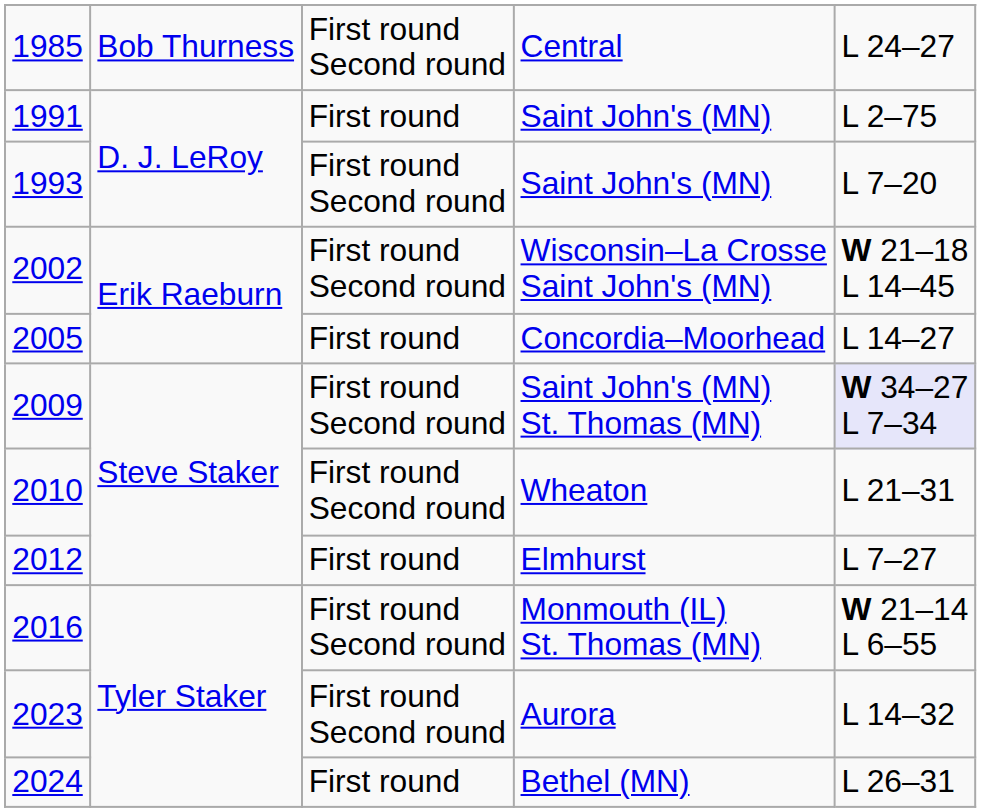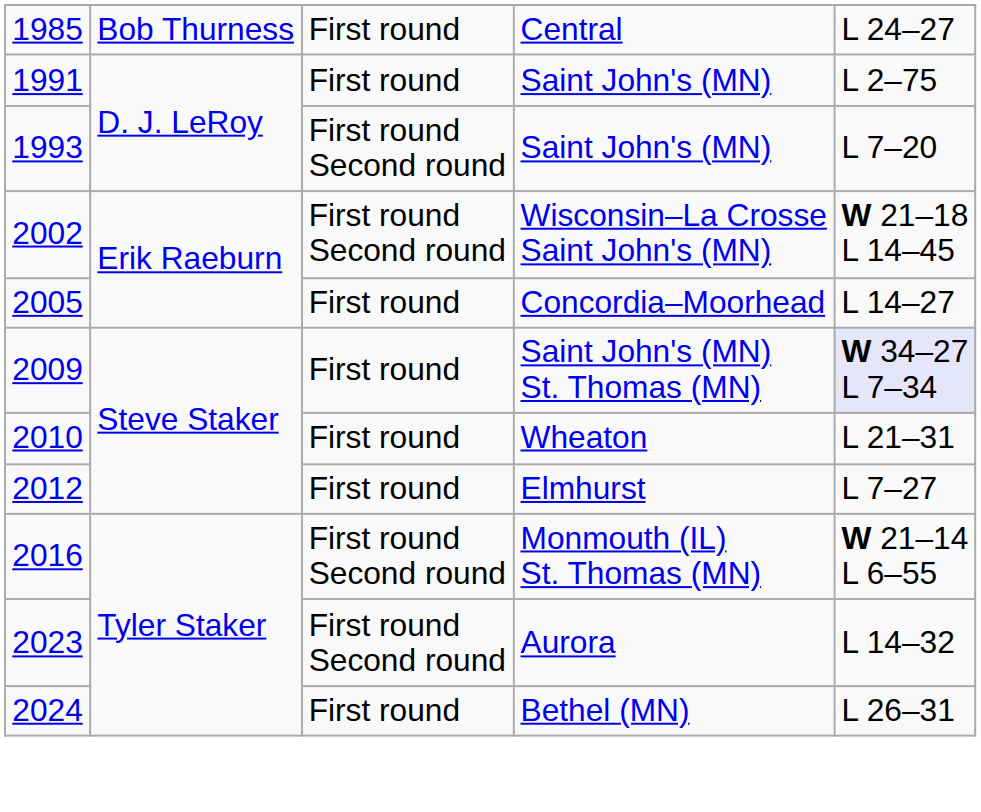 <table class="wikitable">
 <tr>
 </tr>
 <tr>
 <td><a href='#'>1985</a></td>
 <td><a href='#'>Bob Thurness</a></td>
-<td>First round<br>Second round</td>
+<td>First round</td>
 <td><a href='#'>Central</a></td>
 <td>L 24–27</td>
 </tr>
 <tr>
 <td><a href='#'>1991</a></td>
 <td rowspan=2><a href='#'>D. J. LeRoy</a></td>
 <td>First round</td>
 <td><a href='#'>Saint John's (MN)</a></td>
 <td>L 2–75</td>
 </tr>
 <tr>
 <td><a href='#'>1993</a></td>
 <td>First round<br>Second round</td>
 <td><a href='#'>Saint John's (MN)</a></td>
 <td>L 7–20</td>
 </tr>
 <tr>
 <td><a href='#'>2002</a></td>
 <td rowspan=2><a href='#'>Erik Raeburn</a></td>
 <td>First round<br>Second round</td>
 <td><a href='#'>Wisconsin–La Crosse</a><br><a href='#'>Saint John's (MN)</a></td>
 <td><strong>W</strong> 21–18<br>L 14–45</td>
 </tr>
 <tr>
 <td><a href='#'>2005</a></td>
 <td>First round</td>
 <td><a href='#'>Concordia–Moorhead</a></td>
 <td>L 14–27</td>
 </tr>
 <tr>
 <td><a href='#'>2009</a></td>
 <td rowspan=3><a href='#'>Steve Staker</a></td>
-<td>First round<br>Second round</td>
+<td>First round</td>
 <td><a href='#'>Saint John's (MN)</a><br><a href='#'>St. Thomas (MN)</a></td>
 <td style="background: lavender;"><strong>W</strong> 34–27<br>L 7–34</td>
 </tr>
 <tr>
 <td><a href='#'>2010</a></td>
-<td>First round<br>Second round</td>
+<td>First round</td>
 <td><a href='#'>Wheaton</a></td>
 <td>L 21–31</td>
 </tr>
 <tr>
 <td><a href='#'>2012</a></td>
 <td>First round</td>
 <td><a href='#'>Elmhurst</a></td>
 <td>L 7–27</td>
 </tr>
 <tr>
 <td><a href='#'>2016</a></td>
 <td rowspan=3><a href='#'>Tyler Staker</a></td>
 <td>First round<br>Second round</td>
 <td><a href='#'>Monmouth (IL)</a><br><a href='#'>St. Thomas (MN)</a></td>
 <td><strong>W</strong> 21–14<br>L 6–55</td>
 </tr>
 <tr>
 <td><a href='#'>2023</a></td>
 <td>First round<br>Second round</td>
 <td><a href='#'>Aurora</a></td>
 <td>L 14–32</td>
 </tr>
 <tr>
 <td><a href='#'>2024</a></td>
 <td>First round</td>
 <td><a href='#'>Bethel (MN)</a></td>
 <td>L 26–31</td>
 </tr>
 </table>
